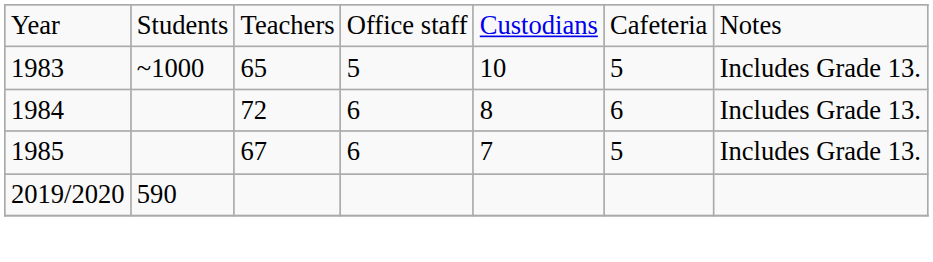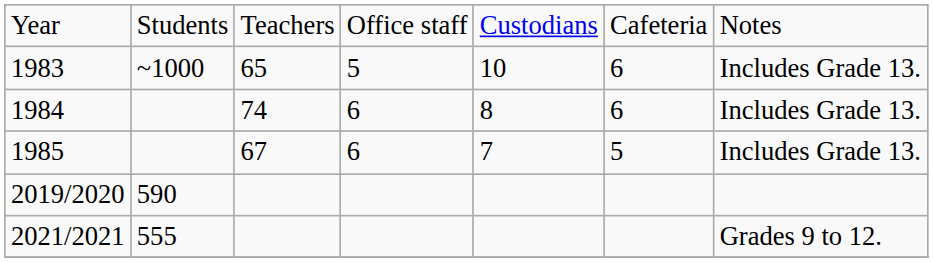 <table class="wikitable">
 <tr>
 <td>Year</td>
 <td>Students</td>
 <td>Teachers</td>
 <td>Office staff</td>
 <td><a href='#'>Custodians</a></td>
 <td>Cafeteria</td>
 <td>Notes</td>
 </tr>
 <tr>
 <td>1983</td>
 <td>~1000</td>
 <td>65</td>
 <td>5</td>
 <td>10</td>
-<td>5</td>
+<td>6</td>
 <td> Includes Grade 13.</td>
 </tr>
 <tr>
 <td>1984</td>
 <td></td>
-<td>72</td>
+<td>74</td>
 <td>6</td>
 <td>8</td>
 <td>6</td>
 <td> Includes Grade 13.</td>
 </tr>
 <tr>
 <td>1985</td>
 <td></td>
 <td>67</td>
 <td>6</td>
 <td>7</td>
 <td>5</td>
 <td> Includes Grade 13.</td>
 </tr>
 <tr>
 <td>2019/2020</td>
 <td>590</td>
 <td></td>
 <td></td>
 <td></td>
 <td></td>
 <td></td>
 </tr>
 <tr>
+<td>2021/2021</td>
+<td>555</td>
+<td></td>
+<td></td>
+<td></td>
+<td></td>
+<td>Grades 9 to 12.</td>
+</tr>
+<tr>
 </tr>
 </table>
